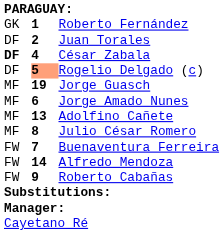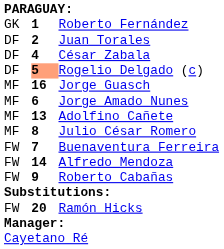 <table style="font-size: 90%" cellspacing="0" cellpadding="0">
 <tr>
 <td colspan=4><br><strong>PARAGUAY:</strong></td>
 </tr>
 <tr>
 <th width="25"></th>
 <th width="25"></th>
 </tr>
 <tr>
 <td>GK</td>
 <td><strong>1</strong></td>
 <td><a href='#'>Roberto Fernández</a></td>
 </tr>
 <tr>
 <td>DF</td>
 <td><strong>2</strong></td>
 <td><a href='#'>Juan Torales</a></td>
 </tr>
 <tr>
-<td><strong>DF</strong></td>
+<td>DF</td>
 <td><strong>4</strong></td>
 <td><a href='#'>César Zabala</a></td>
 </tr>
 <tr>
 <td>DF</td>
 <td style="background: lightsalmon;"><strong>5</strong></td>
 <td><a href='#'>Rogelio Delgado</a> (<a href='#'>c</a>)</td>
 </tr>
 <tr>
 <td>MF</td>
-<td><strong>19</strong></td>
+<td><strong>16</strong></td>
 <td><a href='#'>Jorge Guasch</a></td>
 </tr>
 <tr>
 <td>MF</td>
 <td><strong>6</strong></td>
 <td><a href='#'>Jorge Amado Nunes</a></td>
 </tr>
 <tr>
 <td>MF</td>
 <td><strong>13</strong></td>
 <td><a href='#'>Adolfino Cañete</a></td>
 </tr>
 <tr>
 <td>MF</td>
 <td><strong>8</strong></td>
 <td><a href='#'>Julio César Romero</a></td>
 <td></td>
 </tr>
 <tr>
 <td>FW</td>
 <td><strong>7</strong></td>
 <td><a href='#'>Buenaventura Ferreira</a></td>
 </tr>
 <tr>
 <td>FW</td>
 <td><strong>14</strong></td>
 <td><a href='#'>Alfredo Mendoza</a></td>
 <td></td>
 <td></td>
 </tr>
 <tr>
 <td>FW</td>
 <td><strong>9</strong></td>
 <td><a href='#'>Roberto Cabañas</a></td>
 </tr>
 <tr>
 <td colspan=3><strong>Substitutions:</strong></td>
 </tr>
 <tr>
+<td>FW</td>
+<td><strong>20</strong></td>
+<td><a href='#'>Ramón Hicks</a></td>
+<td></td>
+<td></td>
+</tr>
+<tr>
 <td colspan=3><strong>Manager:</strong></td>
 </tr>
 <tr>
 <td colspan=3> <a href='#'>Cayetano Ré</a></td>
 </tr>
 </table>
